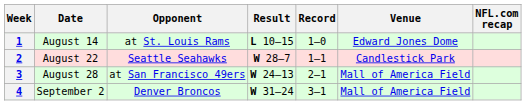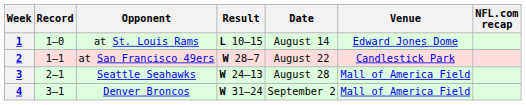 <table class="wikitable" style="text-align:center">
 <tr>
 <th>Week</th>
-<th>Date</th>
+<th>Record</th>
 <th>Opponent</th>
 <th>Result</th>
-<th>Record</th>
+<th>Date</th>
 <th>Venue</th>
 <th>NFL.com<br>recap</th>
 </tr>
 <tr bgcolor="#ddffdd">
 <th><a href='#'>1</a></th>
-<td>August 14</td>
+<td>1–0</td>
 <td>at <a href='#'>St. Louis Rams</a></td>
 <td><strong>L</strong> 10–15</td>
-<td>1–0</td>
+<td>August 14</td>
 <td><a href='#'>Edward Jones Dome</a></td>
 <td></td>
 </tr>
 <tr bgcolor="#ffdddd">
 <th><a href='#'>2</a></th>
+<td>1–1</td>
+<td>at <a href='#'>San Francisco 49ers</a></td>
+<td><strong>W</strong> 28–7</td>
 <td>August 22</td>
-<td><a href='#'>Seattle Seahawks</a></td>
-<td><strong>W</strong> 28–7</td>
-<td>1–1</td>
 <td><a href='#'>Candlestick Park</a></td>
 <td></td>
 </tr>
 <tr bgcolor="#ddffdd">
 <th><a href='#'>3</a></th>
+<td>2–1</td>
+<td><a href='#'>Seattle Seahawks</a></td>
+<td><strong>W</strong> 24–13</td>
 <td>August 28</td>
-<td>at <a href='#'>San Francisco 49ers</a></td>
-<td><strong>W</strong> 24–13</td>
-<td>2–1</td>
 <td><a href='#'>Mall of America Field</a></td>
 <td></td>
 </tr>
 <tr bgcolor="#ddffdd">
 <th><a href='#'>4</a></th>
-<td>September 2</td>
+<td>3–1</td>
 <td><a href='#'>Denver Broncos</a></td>
 <td><strong>W</strong> 31–24</td>
-<td>3–1</td>
+<td>September 2</td>
 <td><a href='#'>Mall of America Field</a></td>
 <td></td>
 </tr>
 </table>
